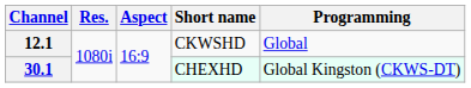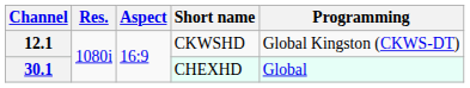 <table class="wikitable">
 <tr>
 <th scope = "col"><a href='#'>Channel</a></th>
 <th scope = "col"><a href='#'>Res.</a></th>
 <th scope = "col"><a href='#'>Aspect</a></th>
 <th scope = "col">Short name</th>
 <th scope = "col">Programming</th>
 </tr>
 <tr>
 <th scope = "row">12.1</th>
 <td rowspan=2><a href='#'>1080i</a></td>
 <td rowspan=2><a href='#'>16:9</a></td>
 <td>CKWSHD</td>
-<td><a href='#'>Global</a></td>
+<td>Global Kingston (<a href='#'>CKWS-DT</a>)</td>
 </tr>
 <tr style="background-color: #E6FFF7;">
 <th scope = "row"><a href='#'>30.1</a></th>
 <td>CHEXHD</td>
-<td>Global Kingston (<a href='#'>CKWS-DT</a>)</td>
+<td><a href='#'>Global</a></td>
 </tr>
 </table>
